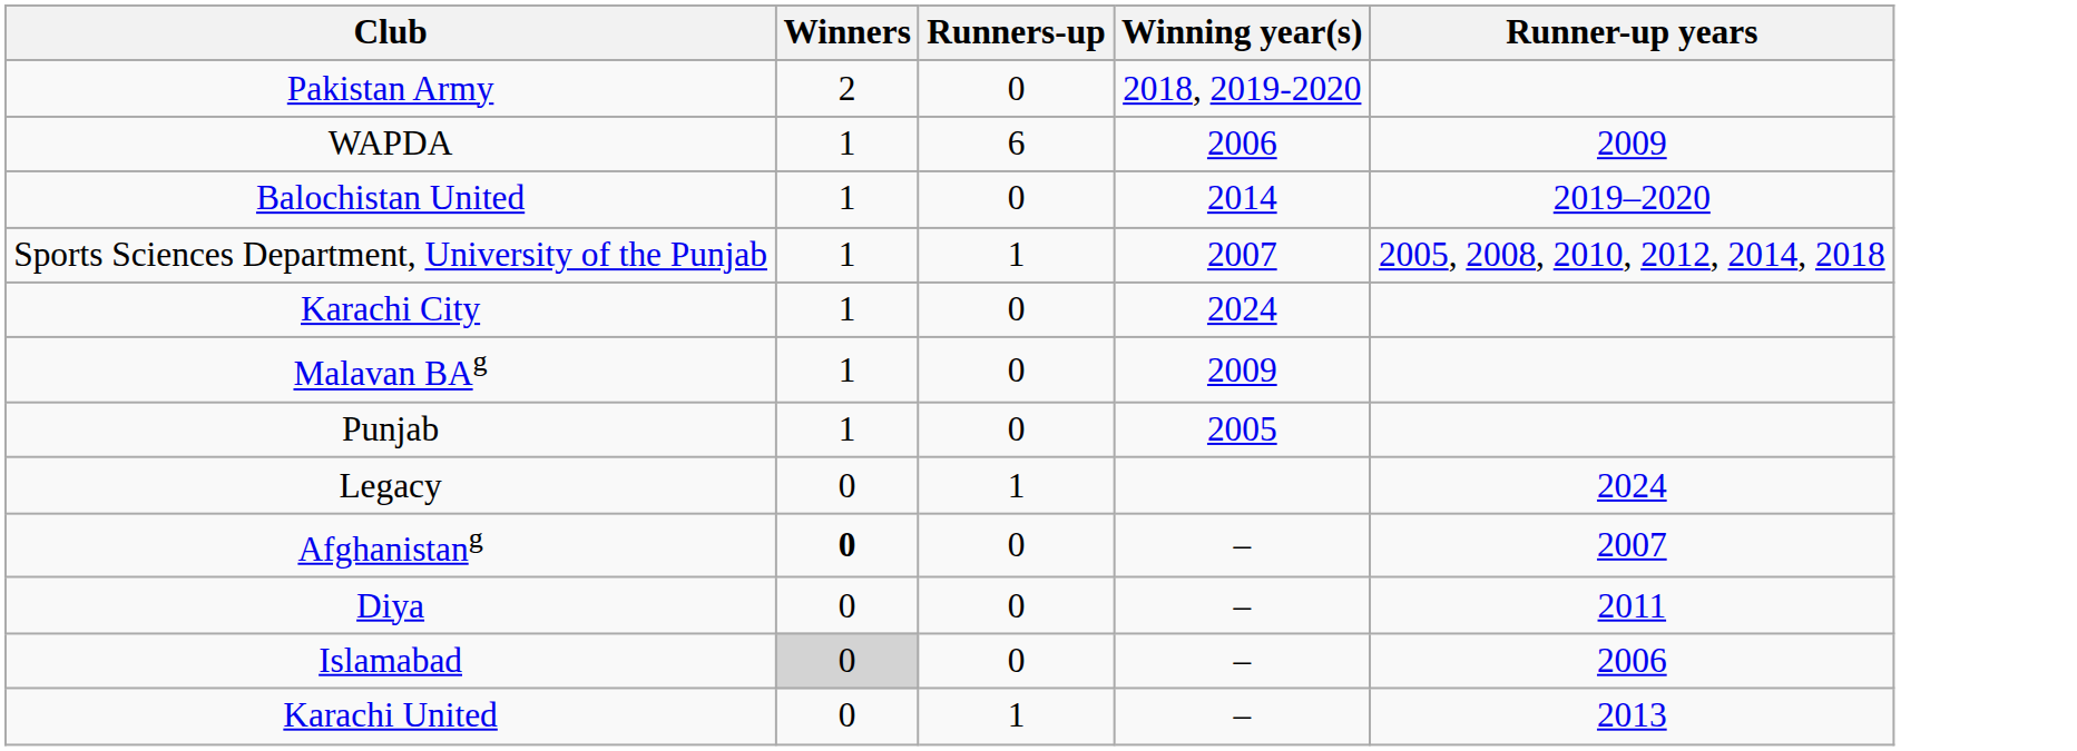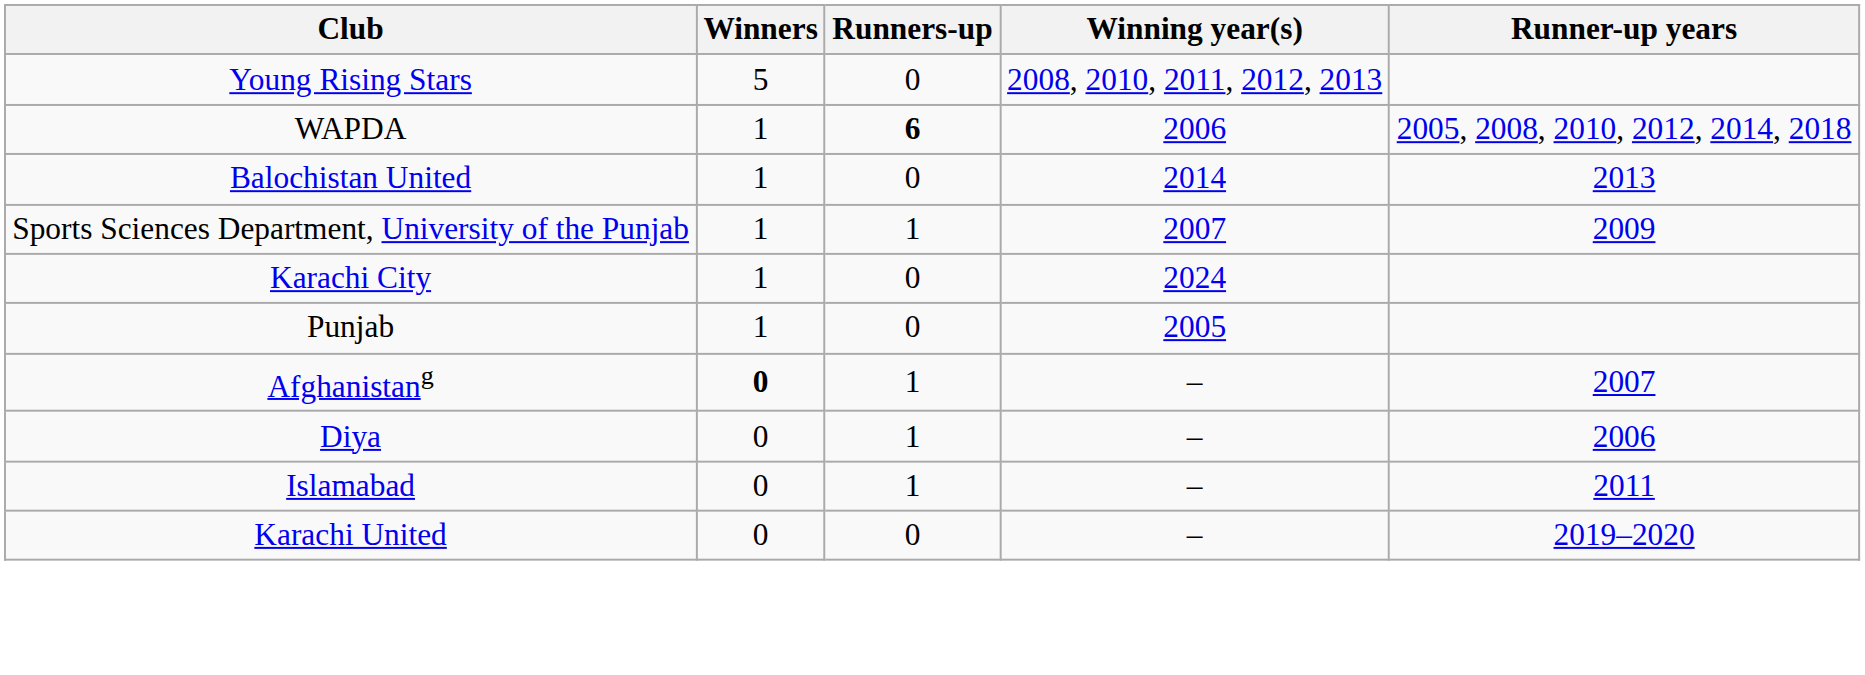 <table class="sortable wikitable">
 <tr>
 <th>Club</th>
 <th>Winners</th>
 <th>Runners-up</th>
 <th>Winning year(s)</th>
 <th>Runner-up years</th>
 </tr>
 <tr style="text-align: center;">
-<td><a href='#'>Pakistan Army</a></td>
-<td>2</td>
+<td><a href='#'>Young Rising Stars</a></td>
+<td>5</td>
 <td>0</td>
-<td><a href='#'>2018</a>, <a href='#'>2019-2020</a></td>
+<td><a href='#'>2008</a>, <a href='#'>2010</a>, <a href='#'>2011</a>, <a href='#'>2012</a>, <a href='#'>2013</a></td>
 <td></td>
 </tr>
 <tr style="text-align: center;">
 <td>WAPDA</td>
 <td>1</td>
-<td>6</td>
+<td><strong>6</strong></td>
 <td><a href='#'>2006</a></td>
-<td><a href='#'>2009</a></td>
+<td><a href='#'>2005</a>, <a href='#'>2008</a>, <a href='#'>2010</a>, <a href='#'>2012</a>, <a href='#'>2014</a>, <a href='#'>2018</a></td>
 </tr>
 <tr style="text-align: center;">
 <td><a href='#'>Balochistan United</a></td>
 <td>1</td>
 <td>0</td>
 <td><a href='#'>2014</a></td>
-<td><a href='#'>2019–2020</a></td>
+<td><a href='#'>2013</a></td>
 </tr>
 <tr style="text-align: center;">
 <td>Sports Sciences Department, <a href='#'>University of the Punjab</a></td>
 <td>1</td>
 <td>1</td>
 <td><a href='#'>2007</a></td>
-<td><a href='#'>2005</a>, <a href='#'>2008</a>, <a href='#'>2010</a>, <a href='#'>2012</a>, <a href='#'>2014</a>, <a href='#'>2018</a></td>
+<td><a href='#'>2009</a></td>
 </tr>
 <tr style="text-align: center;">
 <td><a href='#'>Karachi City</a></td>
 <td>1</td>
 <td>0</td>
 <td><a href='#'>2024</a></td>
-<td></td>
-</tr>
-<tr style="text-align: center;">
-<td><a href='#'>Malavan BA</a><sup>g</sup></td>
-<td>1</td>
-<td>0</td>
-<td><a href='#'>2009</a></td>
 <td></td>
 </tr>
 <tr style="text-align: center;">
 <td>Punjab</td>
 <td>1</td>
 <td>0</td>
 <td><a href='#'>2005</a></td>
 <td></td>
 </tr>
 <tr style="text-align: center;">
-<td>Legacy</td>
-<td>0</td>
-<td>1</td>
-<td></td>
-<td><a href='#'>2024</a></td>
-</tr>
-<tr style="text-align: center;">
 <td><a href='#'>Afghanistan</a><sup>g</sup></td>
 <td><strong>0</strong></td>
-<td>0</td>
+<td>1</td>
 <td>–</td>
 <td><a href='#'>2007</a></td>
 </tr>
 <tr style="text-align: center;">
 <td><a href='#'>Diya</a></td>
 <td>0</td>
+<td>1</td>
+<td>–</td>
+<td><a href='#'>2006</a></td>
+</tr>
+<tr style="text-align: center;">
+<td><a href='#'>Islamabad</a></td>
 <td>0</td>
+<td>1</td>
 <td>–</td>
 <td><a href='#'>2011</a></td>
 </tr>
 <tr style="text-align: center;">
-<td><a href='#'>Islamabad</a></td>
-<td style="background: lightgrey;">0</td>
+<td><a href='#'>Karachi United</a></td>
+<td>0</td>
 <td>0</td>
 <td>–</td>
-<td><a href='#'>2006</a></td>
-</tr>
-<tr style="text-align: center;">
-<td><a href='#'>Karachi United</a></td>
-<td>0</td>
-<td>1</td>
-<td>–</td>
-<td><a href='#'>2013</a></td>
+<td><a href='#'>2019–2020</a></td>
 </tr>
 </table>
